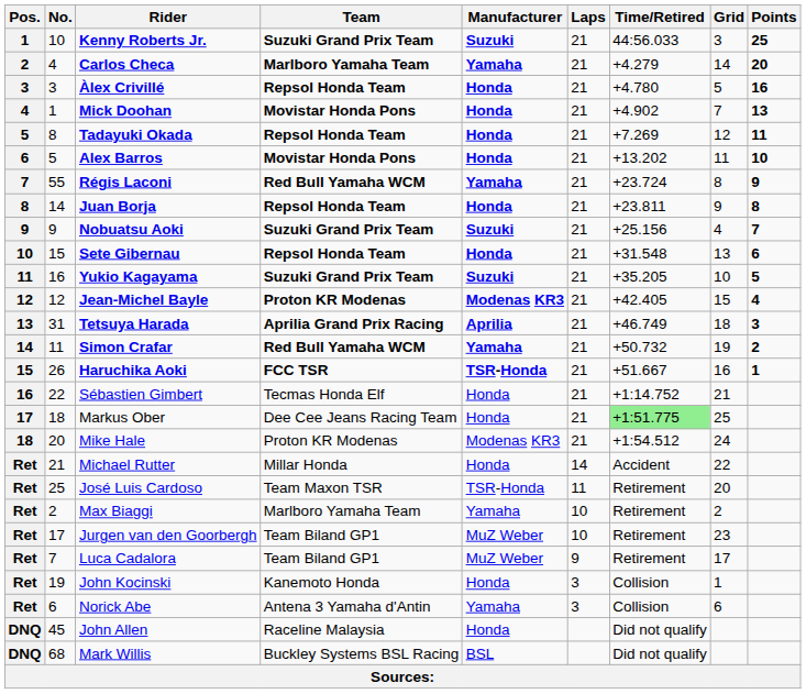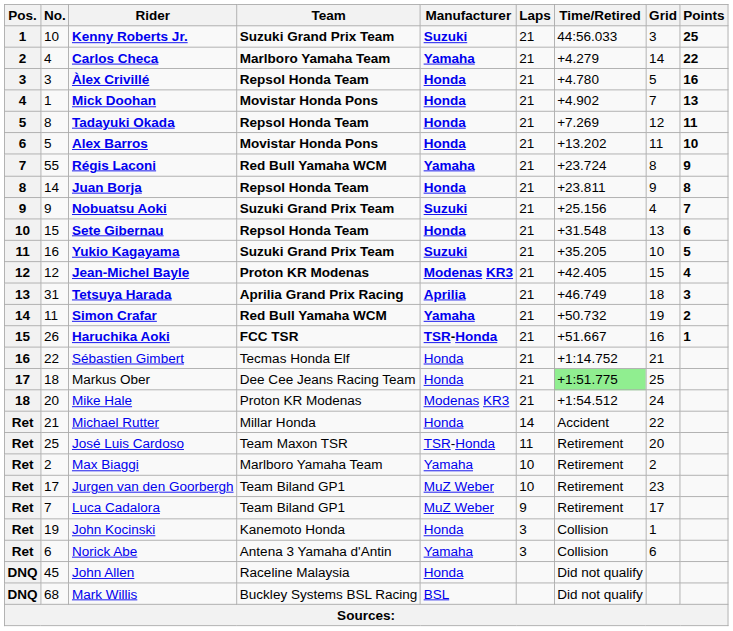 <table class="wikitable" style="font-size: 95%;">
 <tr>
 <th>Pos.</th>
 <th>No.</th>
 <th>Rider</th>
 <th>Team</th>
 <th>Manufacturer</th>
 <th>Laps</th>
 <th>Time/Retired</th>
 <th>Grid</th>
 <th>Points</th>
 </tr>
 <tr>
 <th>1</th>
 <td>10</td>
 <td> <strong><a href='#'>Kenny Roberts Jr.</a></strong></td>
 <td><strong>Suzuki Grand Prix Team</strong></td>
 <td><strong><a href='#'>Suzuki</a></strong></td>
 <td>21</td>
 <td>44:56.033</td>
 <td>3</td>
 <td><strong>25</strong></td>
 </tr>
 <tr>
 <th>2</th>
 <td>4</td>
 <td> <strong><a href='#'>Carlos Checa</a></strong></td>
 <td><strong>Marlboro Yamaha Team</strong></td>
 <td><strong><a href='#'>Yamaha</a></strong></td>
 <td>21</td>
 <td>+4.279</td>
 <td>14</td>
-<td><strong>20</strong></td>
+<td><strong>22</strong></td>
 </tr>
 <tr>
 <th>3</th>
 <td>3</td>
 <td> <strong><a href='#'>Àlex Crivillé</a></strong></td>
 <td><strong>Repsol Honda Team</strong></td>
 <td><strong><a href='#'>Honda</a></strong></td>
 <td>21</td>
 <td>+4.780</td>
 <td>5</td>
 <td><strong>16</strong></td>
 </tr>
 <tr>
 <th>4</th>
 <td>1</td>
 <td> <strong><a href='#'>Mick Doohan</a></strong></td>
 <td><strong>Movistar Honda Pons</strong></td>
 <td><strong><a href='#'>Honda</a></strong></td>
 <td>21</td>
 <td>+4.902</td>
 <td>7</td>
 <td><strong>13</strong></td>
 </tr>
 <tr>
 <th>5</th>
 <td>8</td>
 <td> <strong><a href='#'>Tadayuki Okada</a></strong></td>
 <td><strong>Repsol Honda Team</strong></td>
 <td><strong><a href='#'>Honda</a></strong></td>
 <td>21</td>
 <td>+7.269</td>
 <td>12</td>
 <td><strong>11</strong></td>
 </tr>
 <tr>
 <th>6</th>
 <td>5</td>
 <td> <strong><a href='#'>Alex Barros</a></strong></td>
 <td><strong>Movistar Honda Pons</strong></td>
 <td><strong><a href='#'>Honda</a></strong></td>
 <td>21</td>
 <td>+13.202</td>
 <td>11</td>
 <td><strong>10</strong></td>
 </tr>
 <tr>
 <th>7</th>
 <td>55</td>
 <td> <strong><a href='#'>Régis Laconi</a></strong></td>
 <td><strong>Red Bull Yamaha WCM</strong></td>
 <td><strong><a href='#'>Yamaha</a></strong></td>
 <td>21</td>
 <td>+23.724</td>
 <td>8</td>
 <td><strong>9</strong></td>
 </tr>
 <tr>
 <th>8</th>
 <td>14</td>
 <td> <strong><a href='#'>Juan Borja</a></strong></td>
 <td><strong>Repsol Honda Team</strong></td>
 <td><strong><a href='#'>Honda</a></strong></td>
 <td>21</td>
 <td>+23.811</td>
 <td>9</td>
 <td><strong>8</strong></td>
 </tr>
 <tr>
 <th>9</th>
 <td>9</td>
 <td> <strong><a href='#'>Nobuatsu Aoki</a></strong></td>
 <td><strong>Suzuki Grand Prix Team</strong></td>
 <td><strong><a href='#'>Suzuki</a></strong></td>
 <td>21</td>
 <td>+25.156</td>
 <td>4</td>
 <td><strong>7</strong></td>
 </tr>
 <tr>
 <th>10</th>
 <td>15</td>
 <td> <strong><a href='#'>Sete Gibernau</a></strong></td>
 <td><strong>Repsol Honda Team</strong></td>
 <td><strong><a href='#'>Honda</a></strong></td>
 <td>21</td>
 <td>+31.548</td>
 <td>13</td>
 <td><strong>6</strong></td>
 </tr>
 <tr>
 <th>11</th>
 <td>16</td>
 <td> <strong><a href='#'>Yukio Kagayama</a></strong></td>
 <td><strong>Suzuki Grand Prix Team</strong></td>
 <td><strong><a href='#'>Suzuki</a></strong></td>
 <td>21</td>
 <td>+35.205</td>
 <td>10</td>
 <td><strong>5</strong></td>
 </tr>
 <tr>
 <th>12</th>
 <td>12</td>
 <td> <strong><a href='#'>Jean-Michel Bayle</a></strong></td>
 <td><strong>Proton KR Modenas</strong></td>
 <td><strong><a href='#'>Modenas</a> <a href='#'>KR3</a></strong></td>
 <td>21</td>
 <td>+42.405</td>
 <td>15</td>
 <td><strong>4</strong></td>
 </tr>
 <tr>
 <th>13</th>
 <td>31</td>
 <td> <strong><a href='#'>Tetsuya Harada</a></strong></td>
 <td><strong>Aprilia Grand Prix Racing</strong></td>
 <td><strong><a href='#'>Aprilia</a></strong></td>
 <td>21</td>
 <td>+46.749</td>
 <td>18</td>
 <td><strong>3</strong></td>
 </tr>
 <tr>
 <th>14</th>
 <td>11</td>
 <td> <strong><a href='#'>Simon Crafar</a></strong></td>
 <td><strong>Red Bull Yamaha WCM</strong></td>
 <td><strong><a href='#'>Yamaha</a></strong></td>
 <td>21</td>
 <td>+50.732</td>
 <td>19</td>
 <td><strong>2</strong></td>
 </tr>
 <tr>
 <th>15</th>
 <td>26</td>
 <td> <strong><a href='#'>Haruchika Aoki</a></strong></td>
 <td><strong>FCC TSR</strong></td>
 <td><strong><a href='#'>TSR</a>-<a href='#'>Honda</a></strong></td>
 <td>21</td>
 <td>+51.667</td>
 <td>16</td>
 <td><strong>1</strong></td>
 </tr>
 <tr>
 <th>16</th>
 <td>22</td>
 <td> <a href='#'>Sébastien Gimbert</a></td>
 <td>Tecmas Honda Elf</td>
 <td><a href='#'>Honda</a></td>
 <td>21</td>
 <td>+1:14.752</td>
 <td>21</td>
 <td></td>
 </tr>
 <tr>
 <th>17</th>
 <td>18</td>
 <td> Markus Ober</td>
 <td>Dee Cee Jeans Racing Team</td>
 <td><a href='#'>Honda</a></td>
 <td>21</td>
 <td style="background: lightgreen;">+1:51.775</td>
 <td>25</td>
 <td></td>
 </tr>
 <tr>
 <th>18</th>
 <td>20</td>
 <td> <a href='#'>Mike Hale</a></td>
 <td>Proton KR Modenas</td>
 <td><a href='#'>Modenas</a> <a href='#'>KR3</a></td>
 <td>21</td>
 <td>+1:54.512</td>
 <td>24</td>
 <td></td>
 </tr>
 <tr>
 <th>Ret</th>
 <td>21</td>
 <td> <a href='#'>Michael Rutter</a></td>
 <td>Millar Honda</td>
 <td><a href='#'>Honda</a></td>
 <td>14</td>
 <td>Accident</td>
 <td>22</td>
 <td></td>
 </tr>
 <tr>
 <th>Ret</th>
 <td>25</td>
 <td> <a href='#'>José Luis Cardoso</a></td>
 <td>Team Maxon TSR</td>
 <td><a href='#'>TSR</a>-<a href='#'>Honda</a></td>
 <td>11</td>
 <td>Retirement</td>
 <td>20</td>
 <td></td>
 </tr>
 <tr>
 <th>Ret</th>
 <td>2</td>
 <td> <a href='#'>Max Biaggi</a></td>
 <td>Marlboro Yamaha Team</td>
 <td><a href='#'>Yamaha</a></td>
 <td>10</td>
 <td>Retirement</td>
 <td>2</td>
 <td></td>
 </tr>
 <tr>
 <th>Ret</th>
 <td>17</td>
 <td> <a href='#'>Jurgen van den Goorbergh</a></td>
 <td>Team Biland GP1</td>
 <td><a href='#'>MuZ Weber</a></td>
 <td>10</td>
 <td>Retirement</td>
 <td>23</td>
 <td></td>
 </tr>
 <tr>
 <th>Ret</th>
 <td>7</td>
 <td> <a href='#'>Luca Cadalora</a></td>
 <td>Team Biland GP1</td>
 <td><a href='#'>MuZ Weber</a></td>
 <td>9</td>
 <td>Retirement</td>
 <td>17</td>
 <td></td>
 </tr>
 <tr>
 <th>Ret</th>
 <td>19</td>
 <td> <a href='#'>John Kocinski</a></td>
 <td>Kanemoto Honda</td>
 <td><a href='#'>Honda</a></td>
 <td>3</td>
 <td>Collision</td>
 <td>1</td>
 <td></td>
 </tr>
 <tr>
 <th>Ret</th>
 <td>6</td>
 <td> <a href='#'>Norick Abe</a></td>
 <td>Antena 3 Yamaha d'Antin</td>
 <td><a href='#'>Yamaha</a></td>
 <td>3</td>
 <td>Collision</td>
 <td>6</td>
 <td></td>
 </tr>
 <tr>
 <th>DNQ</th>
 <td>45</td>
 <td> <a href='#'>John Allen</a></td>
 <td>Raceline Malaysia</td>
 <td><a href='#'>Honda</a></td>
 <td></td>
 <td>Did not qualify</td>
 <td></td>
 <td></td>
 </tr>
 <tr>
 <th>DNQ</th>
 <td>68</td>
 <td> <a href='#'>Mark Willis</a></td>
 <td>Buckley Systems BSL Racing</td>
 <td><a href='#'>BSL</a></td>
 <td></td>
 <td>Did not qualify</td>
 <td></td>
 <td></td>
 </tr>
 <tr>
 <th colspan=9>Sources: </th>
 </tr>
 </table>
